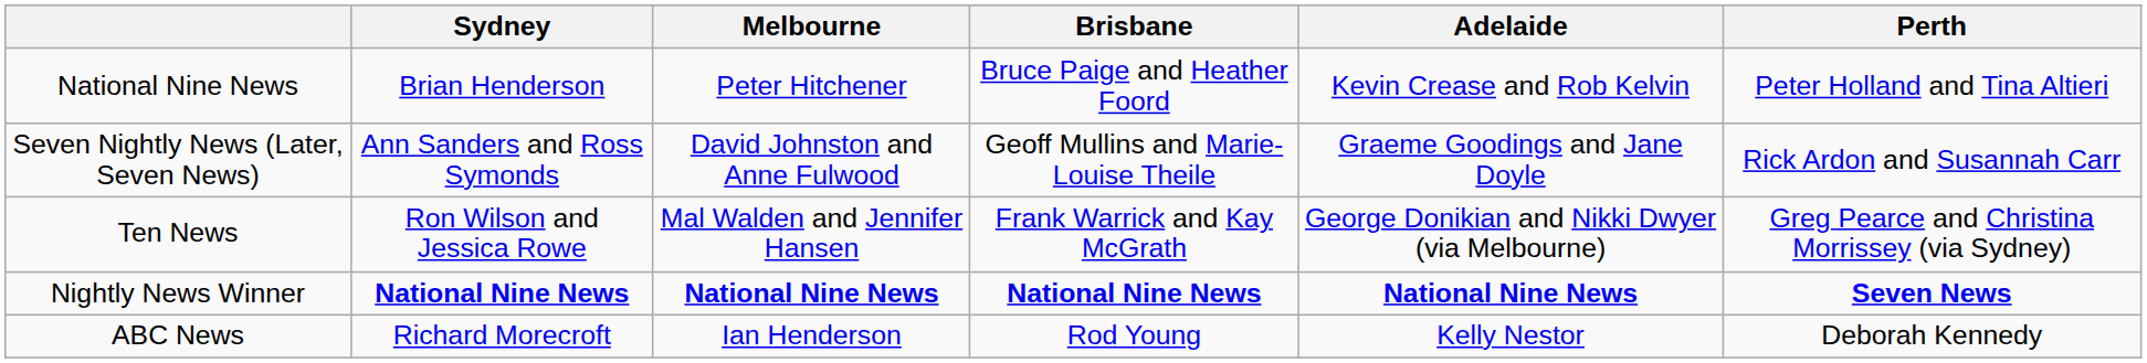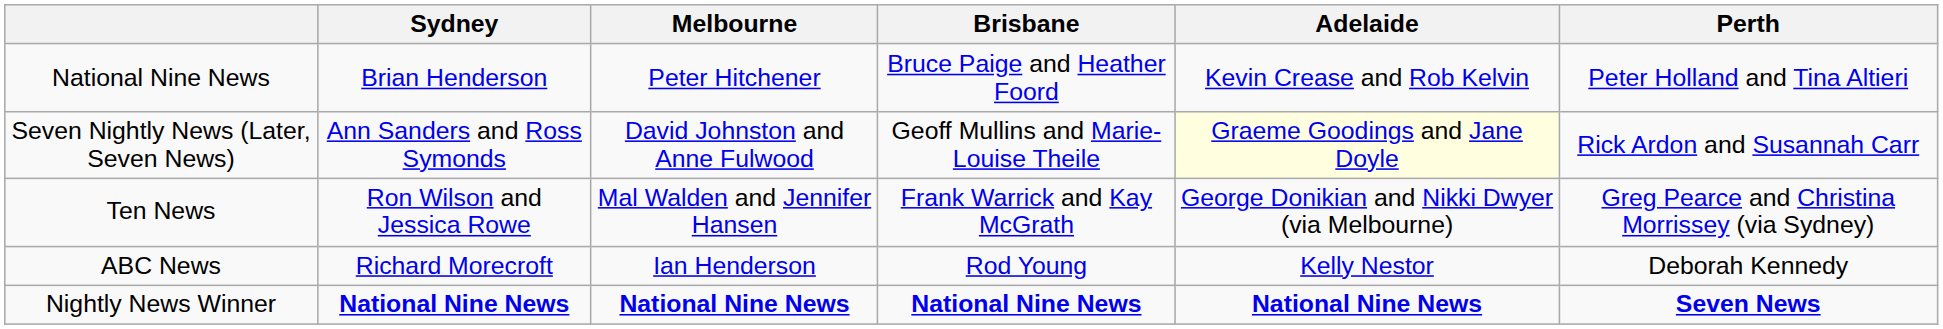 <table class="wikitable">
 <tr>
 <th></th>
 <th>Sydney</th>
 <th>Melbourne</th>
 <th>Brisbane</th>
 <th>Adelaide</th>
 <th>Perth</th>
 </tr>
 <tr style="text-align:center">
 <td>National Nine News</td>
 <td><a href='#'>Brian Henderson</a></td>
 <td><a href='#'>Peter Hitchener</a></td>
 <td><a href='#'>Bruce Paige</a> and <a href='#'>Heather Foord</a></td>
 <td><a href='#'>Kevin Crease</a> and <a href='#'>Rob Kelvin</a></td>
 <td><a href='#'>Peter Holland</a> and <a href='#'>Tina Altieri</a></td>
 </tr>
 <tr style="text-align:center"≥>
 <td>Seven Nightly News (Later, Seven News)</td>
 <td><a href='#'>Ann Sanders</a> and <a href='#'>Ross Symonds</a></td>
 <td><a href='#'>David Johnston</a> and <a href='#'>Anne Fulwood</a></td>
 <td>Geoff Mullins and <a href='#'>Marie-Louise Theile</a></td>
-<td><a href='#'>Graeme Goodings</a> and <a href='#'>Jane Doyle</a></td>
+<td style="background: lightyellow;"><a href='#'>Graeme Goodings</a> and <a href='#'>Jane Doyle</a></td>
 <td><a href='#'>Rick Ardon</a> and <a href='#'>Susannah Carr</a></td>
 </tr>
 <tr style="text-align:center">
 <td>Ten News</td>
 <td><a href='#'>Ron Wilson</a> and <a href='#'>Jessica Rowe</a></td>
 <td><a href='#'>Mal Walden</a> and <a href='#'>Jennifer Hansen</a></td>
 <td><a href='#'>Frank Warrick</a> and <a href='#'>Kay McGrath</a></td>
 <td><a href='#'>George Donikian</a> and <a href='#'>Nikki Dwyer</a> (via Melbourne)</td>
 <td><a href='#'>Greg Pearce</a> and <a href='#'>Christina Morrissey</a> (via Sydney)</td>
 </tr>
 <tr style="text-align:center">
+<td>ABC News</td>
+<td><a href='#'>Richard Morecroft</a></td>
+<td><a href='#'>Ian Henderson</a></td>
+<td><a href='#'>Rod Young</a></td>
+<td><a href='#'>Kelly Nestor</a></td>
+<td>Deborah Kennedy</td>
+</tr>
+<tr style="text-align:center">
 <td>Nightly News Winner</td>
 <td><strong><a href='#'>National Nine News</a></strong></td>
 <td><strong><a href='#'>National Nine News</a></strong></td>
 <td><strong><a href='#'>National Nine News</a></strong></td>
 <td><strong><a href='#'>National Nine News</a></strong></td>
 <td><strong><a href='#'>Seven News</a></strong></td>
 </tr>
-<tr style="text-align:center">
-<td>ABC News</td>
-<td><a href='#'>Richard Morecroft</a></td>
-<td><a href='#'>Ian Henderson</a></td>
-<td><a href='#'>Rod Young</a></td>
-<td><a href='#'>Kelly Nestor</a></td>
-<td>Deborah Kennedy</td>
-</tr>
 </table>
